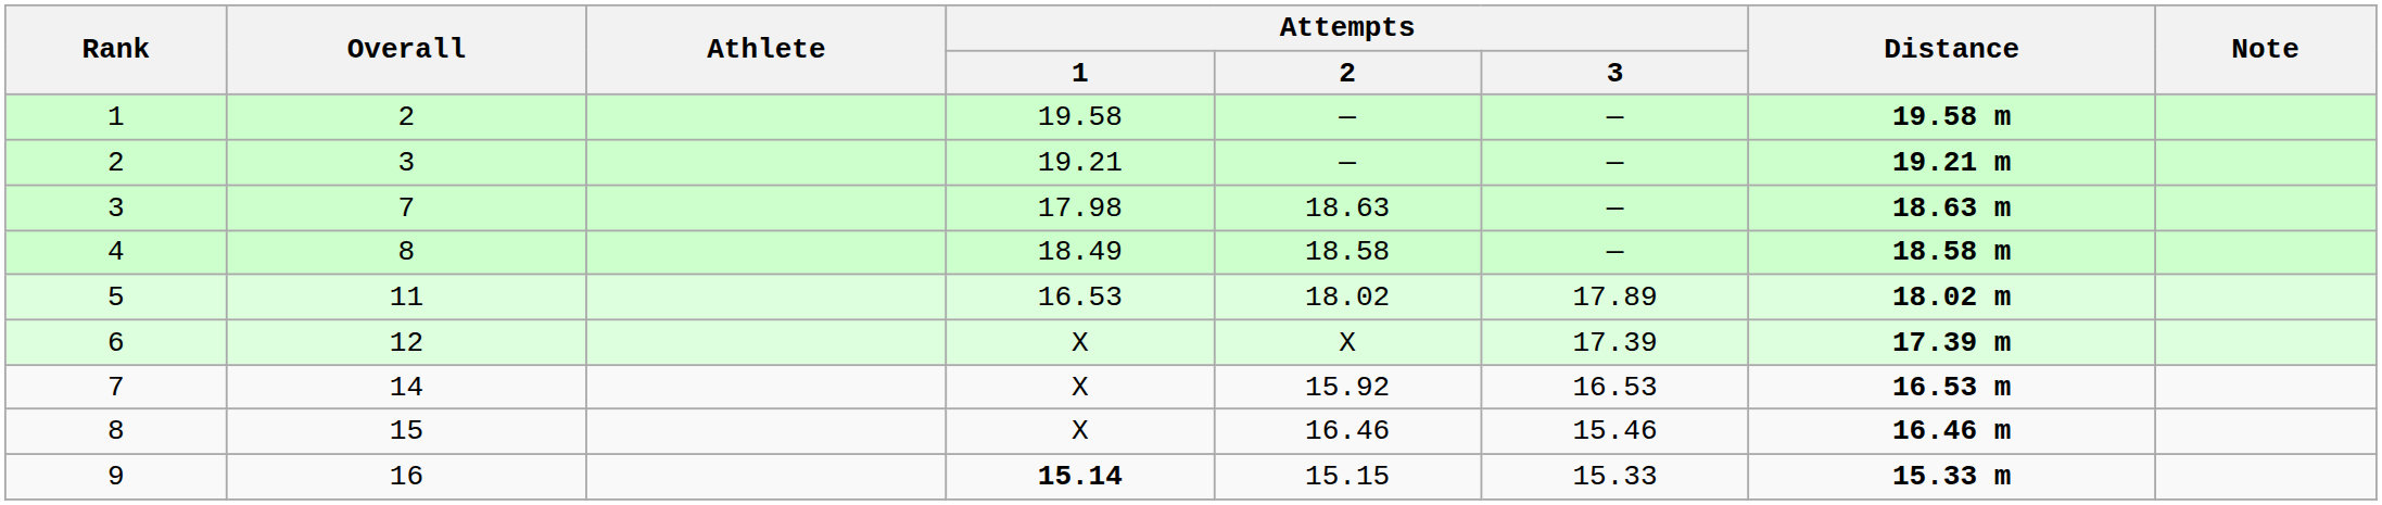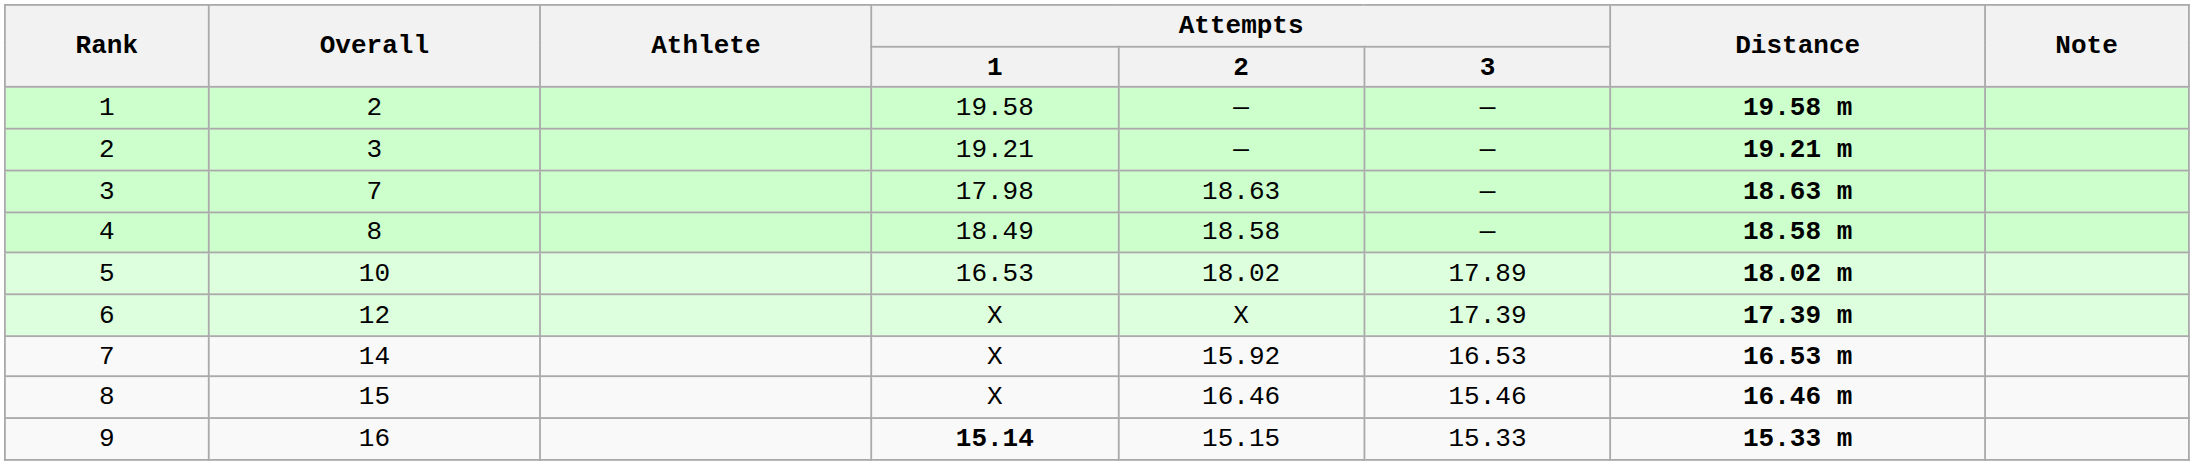 <table class="wikitable" style=" text-align:center; font-size:110%;" width="95%">
 <tr>
 <th rowspan="2">Rank</th>
 <th rowspan="2">Overall</th>
 <th rowspan="2">Athlete</th>
 <th colspan="3">Attempts</th>
 <th rowspan="2">Distance</th>
 <th rowspan="2">Note</th>
 </tr>
 <tr>
 <th>1</th>
 <th>2</th>
 <th>3</th>
 </tr>
 <tr style="background:#ccffcc;">
 <td>1</td>
 <td>2</td>
 <td align=left></td>
 <td>19.58</td>
 <td>—</td>
 <td>—</td>
 <td><strong>19.58 m </strong></td>
 <td></td>
 </tr>
 <tr style="background:#ccffcc;">
 <td>2</td>
 <td>3</td>
 <td align=left></td>
 <td>19.21</td>
 <td>—</td>
 <td>—</td>
 <td><strong>19.21 m </strong></td>
 <td></td>
 </tr>
 <tr style="background:#ccffcc;">
 <td>3</td>
 <td>7</td>
 <td align=left></td>
 <td>17.98</td>
 <td>18.63</td>
 <td>—</td>
 <td><strong>18.63 m </strong></td>
 <td></td>
 </tr>
 <tr style="background:#ccffcc;">
 <td>4</td>
 <td>8</td>
 <td align=left></td>
 <td>18.49</td>
 <td>18.58</td>
 <td>—</td>
 <td><strong>18.58 m </strong></td>
 <td></td>
 </tr>
 <tr style="background:#ddffdd;">
 <td>5</td>
-<td>11</td>
+<td>10</td>
 <td align=left></td>
 <td>16.53</td>
 <td>18.02</td>
 <td>17.89</td>
 <td><strong>18.02 m </strong></td>
 <td></td>
 </tr>
 <tr style="background:#ddffdd;">
 <td>6</td>
 <td>12</td>
 <td align=left></td>
 <td>X</td>
 <td>X</td>
 <td>17.39</td>
 <td><strong>17.39 m </strong></td>
 <td></td>
 </tr>
 <tr>
 <td>7</td>
 <td>14</td>
 <td align=left></td>
 <td>X</td>
 <td>15.92</td>
 <td>16.53</td>
 <td><strong>16.53 m </strong></td>
 <td></td>
 </tr>
 <tr>
 <td>8</td>
 <td>15</td>
 <td align=left></td>
 <td>X</td>
 <td>16.46</td>
 <td>15.46</td>
 <td><strong>16.46 m </strong></td>
 <td></td>
 </tr>
 <tr>
 <td>9</td>
 <td>16</td>
 <td align=left></td>
 <td><strong>15.14</strong></td>
 <td>15.15</td>
 <td>15.33</td>
 <td><strong>15.33 m </strong></td>
 <td></td>
 </tr>
 </table>
